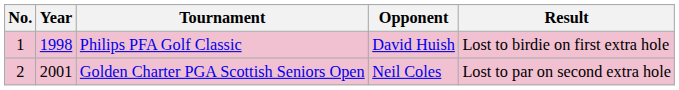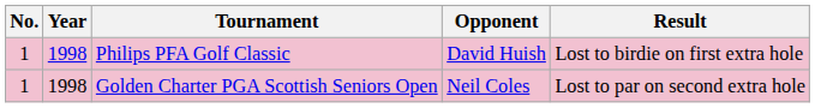 <table class="wikitable" style="font-size:95%;">
 <tr>
 <th>No.</th>
 <th>Year</th>
 <th>Tournament</th>
 <th>Opponent</th>
 <th>Result</th>
 </tr>
 <tr style="background:#F2C1D1;">
 <td align=center>1</td>
 <td><a href='#'>1998</a></td>
 <td><a href='#'>Philips PFA Golf Classic</a></td>
 <td> <a href='#'>David Huish</a></td>
 <td>Lost to birdie on first extra hole</td>
 </tr>
 <tr style="background:#F2C1D1;">
-<td align=center>2</td>
-<td>2001</td>
+<td align=center>1</td>
+<td>1998</td>
 <td><a href='#'>Golden Charter PGA Scottish Seniors Open</a></td>
 <td> <a href='#'>Neil Coles</a></td>
 <td>Lost to par on second extra hole</td>
 </tr>
 </table>
